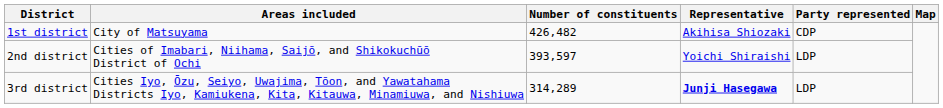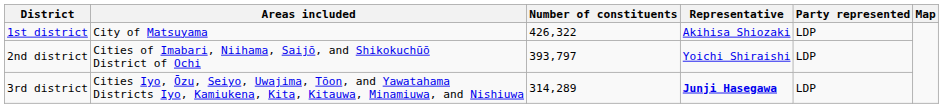 <table class="wikitable">
 <tr>
 <th>District</th>
 <th>Areas included</th>
 <th>Number of constituents</th>
 <th>Representative</th>
 <th>Party represented</th>
 <th>Map</th>
 </tr>
 <tr>
 <td><a href='#'>1st district</a></td>
 <td>City of <a href='#'>Matsuyama</a></td>
-<td>426,482</td>
+<td>426,322</td>
 <td><a href='#'>Akihisa Shiozaki</a></td>
-<td>CDP</td>
+<td>LDP</td>
 <td rowspan="3"></td>
 </tr>
 <tr>
 <td>2nd district</td>
 <td>Cities of <a href='#'>Imabari</a>, <a href='#'>Niihama</a>, <a href='#'>Saijō</a>, and <a href='#'>Shikokuchūō</a><br>District of <a href='#'>Ochi</a></td>
-<td>393,597</td>
+<td>393,797</td>
 <td><a href='#'>Yoichi Shiraishi</a></td>
 <td>LDP</td>
 </tr>
 <tr>
 <td>3rd district </td>
 <td>Cities <a href='#'>Iyo</a>, <a href='#'>Ōzu</a>, <a href='#'>Seiyo</a>, <a href='#'>Uwajima</a>, <a href='#'>Tōon</a>, and <a href='#'>Yawatahama</a><br>Districts <a href='#'>Iyo</a>, <a href='#'>Kamiukena</a>, <a href='#'>Kita</a>, <a href='#'>Kitauwa</a>, <a href='#'>Minamiuwa</a>, and <a href='#'>Nishiuwa</a></td>
 <td>314,289</td>
 <td><strong><a href='#'>Junji Hasegawa</a></strong></td>
 <td>LDP</td>
 </tr>
 </table>
